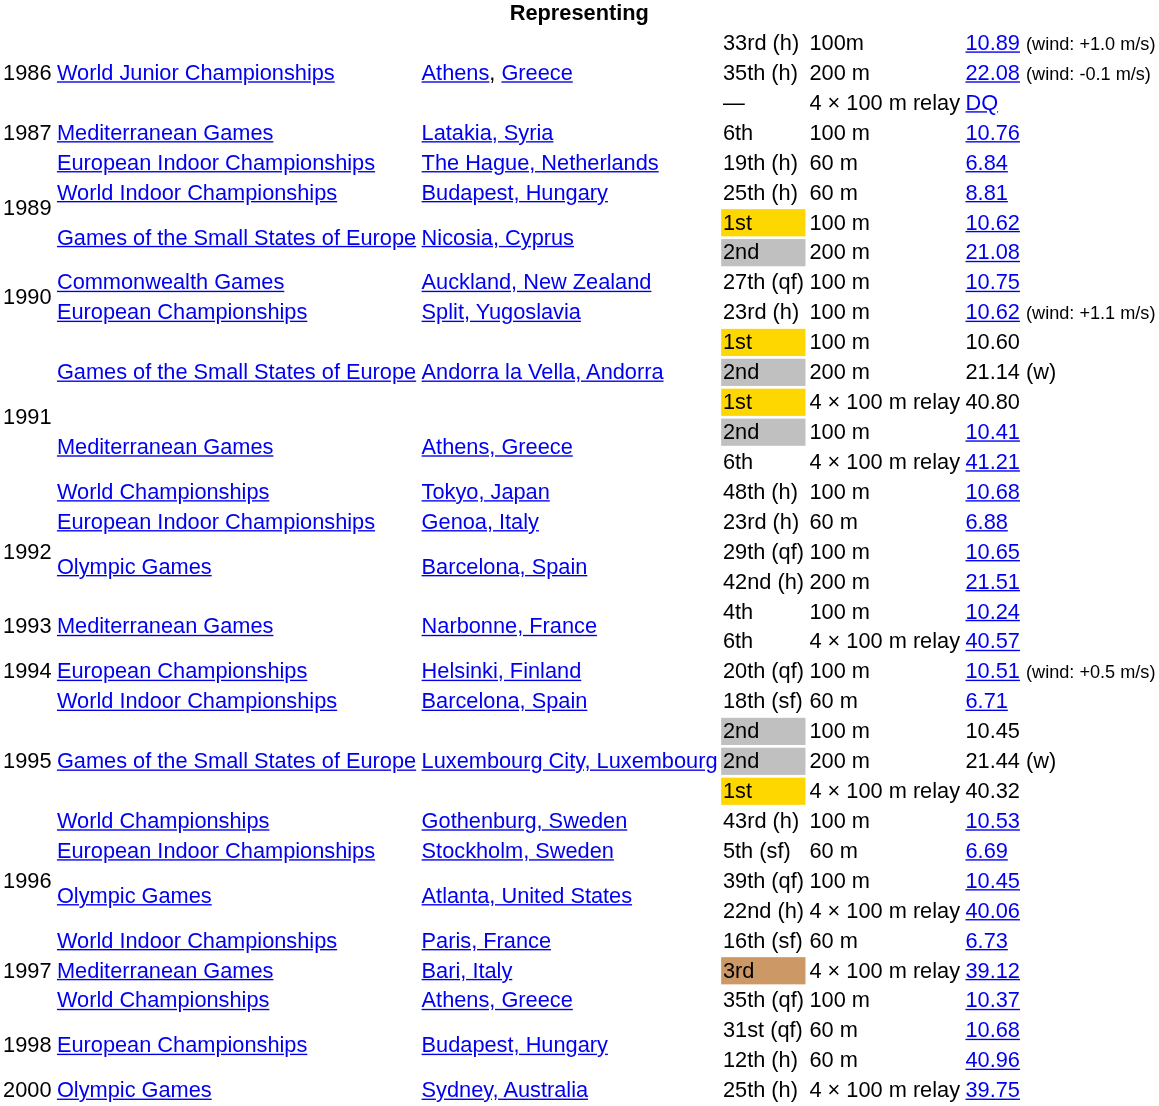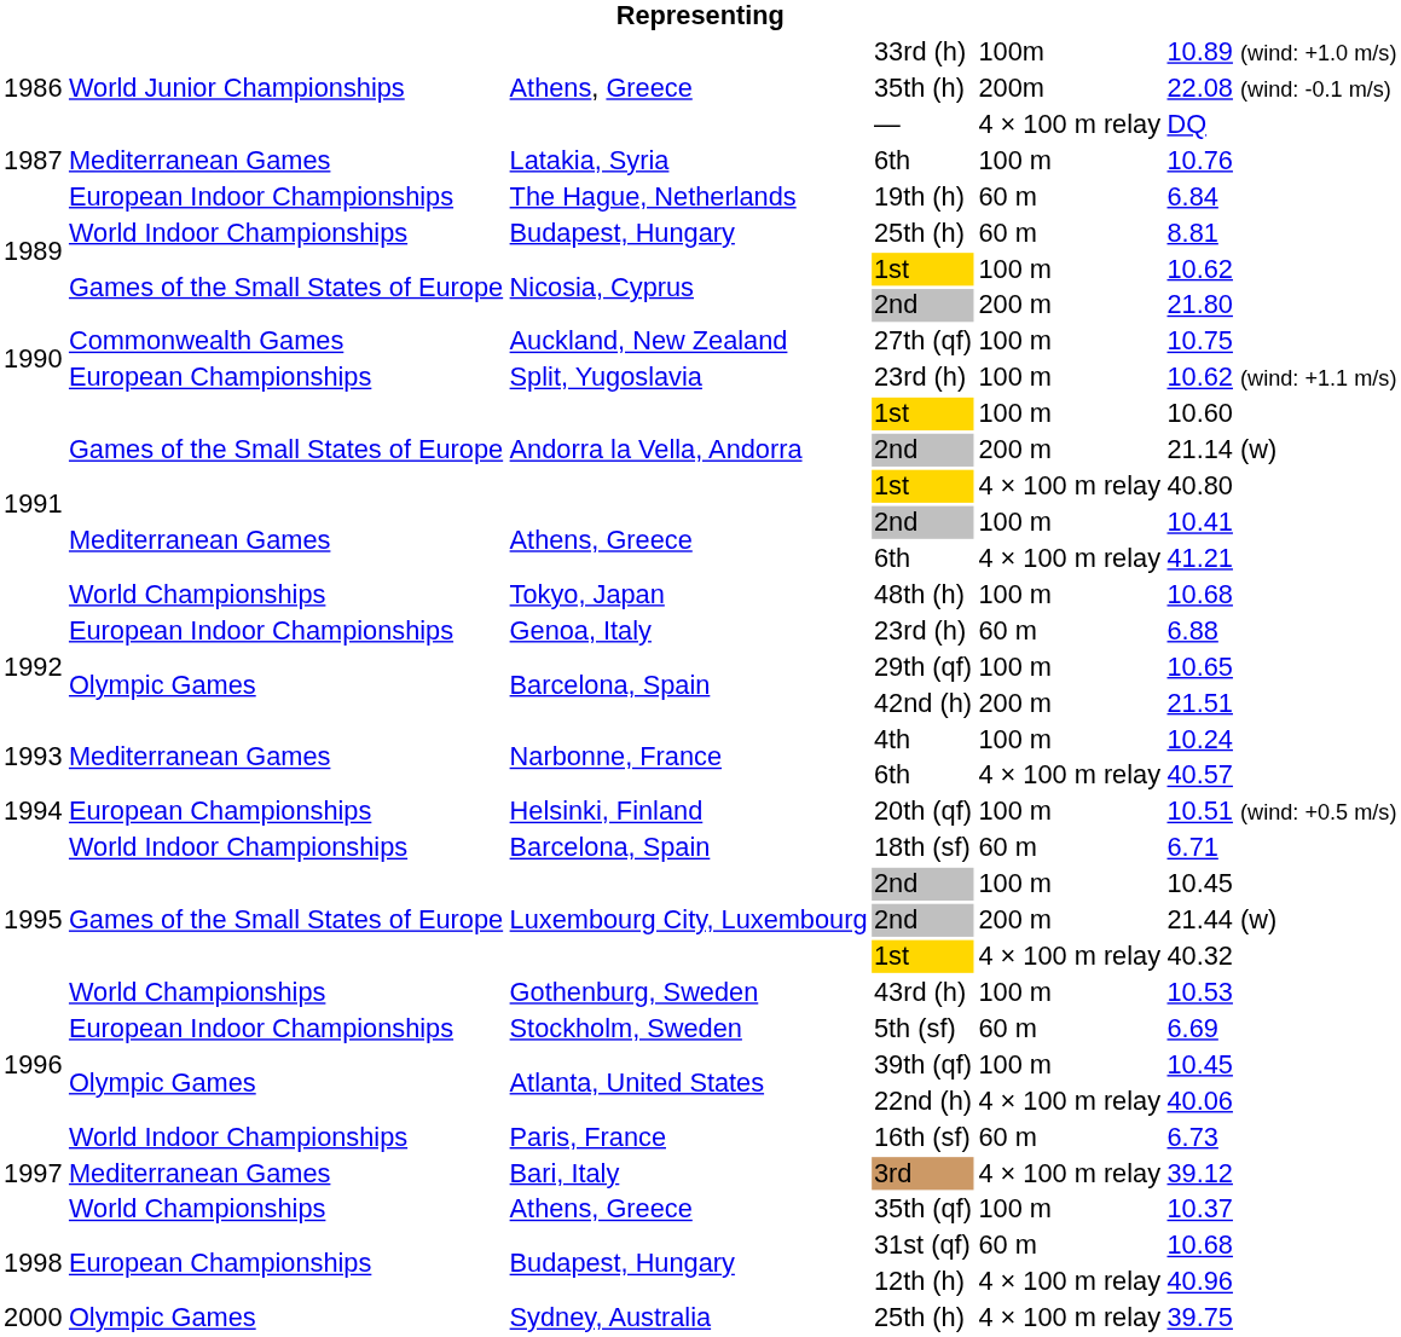 <table>
 <tr>
 <th colspan="6">Representing </th>
 </tr>
 <tr>
 <td rowspan=3>1986</td>
 <td rowspan=3><a href='#'>World Junior Championships</a></td>
 <td rowspan=3><a href='#'>Athens</a>, <a href='#'>Greece</a></td>
 <td>33rd (h)</td>
 <td>100m</td>
 <td><a href='#'>10.89</a> <small>(wind: +1.0 m/s)</small></td>
 </tr>
 <tr>
 <td>35th (h)</td>
-<td>200 m</td>
+<td>200m</td>
 <td><a href='#'>22.08</a> <small>(wind: -0.1 m/s)</small></td>
 </tr>
 <tr>
 <td>—</td>
 <td>4 × 100 m relay</td>
 <td><a href='#'>DQ</a></td>
 </tr>
 <tr>
 <td>1987</td>
 <td><a href='#'>Mediterranean Games</a></td>
 <td><a href='#'>Latakia, Syria</a></td>
 <td>6th</td>
 <td>100 m</td>
 <td><a href='#'>10.76</a></td>
 </tr>
 <tr>
 <td rowspan=4>1989</td>
 <td><a href='#'>European Indoor Championships</a></td>
 <td><a href='#'>The Hague, Netherlands</a></td>
 <td>19th (h)</td>
 <td>60 m</td>
 <td><a href='#'>6.84</a></td>
 </tr>
 <tr>
 <td><a href='#'>World Indoor Championships</a></td>
 <td><a href='#'>Budapest, Hungary</a></td>
 <td>25th (h)</td>
 <td>60 m</td>
 <td><a href='#'>8.81</a></td>
 </tr>
 <tr>
 <td rowspan=2><a href='#'>Games of the Small States of Europe</a></td>
 <td rowspan=2><a href='#'>Nicosia, Cyprus</a></td>
 <td bgcolor=gold>1st</td>
 <td>100 m</td>
 <td><a href='#'>10.62</a></td>
 </tr>
 <tr>
 <td bgcolor=silver>2nd</td>
 <td>200 m</td>
-<td><a href='#'>21.08</a></td>
+<td><a href='#'>21.80</a></td>
 </tr>
 <tr>
 <td rowspan=2>1990</td>
 <td><a href='#'>Commonwealth Games</a></td>
 <td><a href='#'>Auckland, New Zealand</a></td>
 <td>27th (qf)</td>
 <td>100 m</td>
 <td><a href='#'>10.75</a></td>
 </tr>
 <tr>
 <td><a href='#'>European Championships</a></td>
 <td><a href='#'>Split, Yugoslavia</a></td>
 <td>23rd (h)</td>
 <td>100 m</td>
 <td><a href='#'>10.62</a> <small>(wind: +1.1 m/s)</small></td>
 </tr>
 <tr>
 <td rowspan=6>1991</td>
 <td rowspan=3><a href='#'>Games of the Small States of Europe</a></td>
 <td rowspan=3><a href='#'>Andorra la Vella, Andorra</a></td>
 <td bgcolor=gold>1st</td>
 <td>100 m</td>
 <td>10.60</td>
 </tr>
 <tr>
 <td bgcolor=silver>2nd</td>
 <td>200 m</td>
 <td>21.14 (w)</td>
 </tr>
 <tr>
 <td bgcolor=gold>1st</td>
 <td>4 × 100 m relay</td>
 <td>40.80</td>
 </tr>
 <tr>
 <td rowspan=2><a href='#'>Mediterranean Games</a></td>
 <td rowspan=2><a href='#'>Athens, Greece</a></td>
 <td bgcolor=silver>2nd</td>
 <td>100 m</td>
 <td><a href='#'>10.41</a></td>
 </tr>
 <tr>
 <td>6th</td>
 <td>4 × 100 m relay</td>
 <td><a href='#'>41.21</a></td>
 </tr>
 <tr>
 <td><a href='#'>World Championships</a></td>
 <td><a href='#'>Tokyo, Japan</a></td>
 <td>48th (h)</td>
 <td>100 m</td>
 <td><a href='#'>10.68</a></td>
 </tr>
 <tr>
 <td rowspan=3>1992</td>
 <td><a href='#'>European Indoor Championships</a></td>
 <td><a href='#'>Genoa, Italy</a></td>
 <td>23rd (h)</td>
 <td>60 m</td>
 <td><a href='#'>6.88</a></td>
 </tr>
 <tr>
 <td rowspan=2><a href='#'>Olympic Games</a></td>
 <td rowspan=2><a href='#'>Barcelona, Spain</a></td>
 <td>29th (qf)</td>
 <td>100 m</td>
 <td><a href='#'>10.65</a></td>
 </tr>
 <tr>
 <td>42nd (h)</td>
 <td>200 m</td>
 <td><a href='#'>21.51</a></td>
 </tr>
 <tr>
 <td rowspan=2>1993</td>
 <td rowspan=2><a href='#'>Mediterranean Games</a></td>
 <td rowspan=2><a href='#'>Narbonne, France</a></td>
 <td>4th</td>
 <td>100 m</td>
 <td><a href='#'>10.24</a></td>
 </tr>
 <tr>
 <td>6th</td>
 <td>4 × 100 m relay</td>
 <td><a href='#'>40.57</a></td>
 </tr>
 <tr>
 <td>1994</td>
 <td><a href='#'>European Championships</a></td>
 <td><a href='#'>Helsinki, Finland</a></td>
 <td>20th (qf)</td>
 <td>100 m</td>
 <td><a href='#'>10.51</a> <small>(wind: +0.5 m/s)</small></td>
 </tr>
 <tr>
 <td rowspan=5>1995</td>
 <td><a href='#'>World Indoor Championships</a></td>
 <td><a href='#'>Barcelona, Spain</a></td>
 <td>18th (sf)</td>
 <td>60 m</td>
 <td><a href='#'>6.71</a></td>
 </tr>
 <tr>
 <td rowspan=3><a href='#'>Games of the Small States of Europe</a></td>
 <td rowspan=3><a href='#'>Luxembourg City, Luxembourg</a></td>
 <td bgcolor=silver>2nd</td>
 <td>100 m</td>
 <td>10.45</td>
 </tr>
 <tr>
 <td bgcolor=silver>2nd</td>
 <td>200 m</td>
 <td>21.44 (w)</td>
 </tr>
 <tr>
 <td bgcolor=gold>1st</td>
 <td>4 × 100 m relay</td>
 <td>40.32</td>
 </tr>
 <tr>
 <td><a href='#'>World Championships</a></td>
 <td><a href='#'>Gothenburg, Sweden</a></td>
 <td>43rd (h)</td>
 <td>100 m</td>
 <td><a href='#'>10.53</a></td>
 </tr>
 <tr>
 <td rowspan=3>1996</td>
 <td><a href='#'>European Indoor Championships</a></td>
 <td><a href='#'>Stockholm, Sweden</a></td>
 <td>5th (sf)</td>
 <td>60 m</td>
 <td><a href='#'>6.69</a></td>
 </tr>
 <tr>
 <td rowspan=2><a href='#'>Olympic Games</a></td>
 <td rowspan=2><a href='#'>Atlanta, United States</a></td>
 <td>39th (qf)</td>
 <td>100 m</td>
 <td><a href='#'>10.45</a></td>
 </tr>
 <tr>
 <td>22nd (h)</td>
 <td>4 × 100 m relay</td>
 <td><a href='#'>40.06</a></td>
 </tr>
 <tr>
 <td rowspan=3>1997</td>
 <td><a href='#'>World Indoor Championships</a></td>
 <td><a href='#'>Paris, France</a></td>
 <td>16th (sf)</td>
 <td>60 m</td>
 <td><a href='#'>6.73</a></td>
 </tr>
 <tr>
 <td><a href='#'>Mediterranean Games</a></td>
 <td><a href='#'>Bari, Italy</a></td>
 <td bgcolor=cc9966>3rd</td>
 <td>4 × 100 m relay</td>
 <td><a href='#'>39.12</a></td>
 </tr>
 <tr>
 <td><a href='#'>World Championships</a></td>
 <td><a href='#'>Athens, Greece</a></td>
 <td>35th (qf)</td>
 <td>100 m</td>
 <td><a href='#'>10.37</a></td>
 </tr>
 <tr>
 <td rowspan=2>1998</td>
 <td rowspan=2><a href='#'>European Championships</a></td>
 <td rowspan=2><a href='#'>Budapest, Hungary</a></td>
 <td>31st (qf)</td>
 <td>60 m</td>
 <td><a href='#'>10.68</a></td>
 </tr>
 <tr>
 <td>12th (h)</td>
-<td>60 m</td>
+<td>4 × 100 m relay</td>
 <td><a href='#'>40.96</a></td>
 </tr>
 <tr>
 <td>2000</td>
 <td><a href='#'>Olympic Games</a></td>
 <td><a href='#'>Sydney, Australia</a></td>
 <td>25th (h)</td>
 <td>4 × 100 m relay</td>
 <td><a href='#'>39.75</a></td>
 </tr>
 </table>
